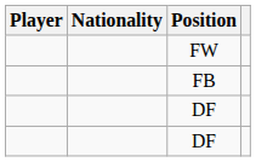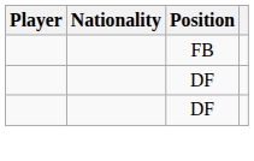 <table class="wikitable" style="text-align:center">
 <tr>
 <th rowspan="1">Player</th>
 <th rowspan="1">Nationality</th>
 <th rowspan="1">Position</th>
 <th rowspan="1"></th>
-</tr>
-<tr>
-<td style="text-align:left;"></td>
-<td style="text-align:left;"></td>
-<td>FW</td>
-<td></td>
 </tr>
 <tr>
 <td style="text-align:left;"></td>
 <td style="text-align:left;"></td>
 <td>FB</td>
 <td></td>
 </tr>
 <tr>
 <td style="text-align:left;"></td>
 <td style="text-align:left;"></td>
 <td>DF</td>
 <td></td>
 </tr>
 <tr>
 <td style="text-align:left;"></td>
 <td style="text-align:left;"></td>
 <td>DF</td>
 <td></td>
 </tr>
 </table>
